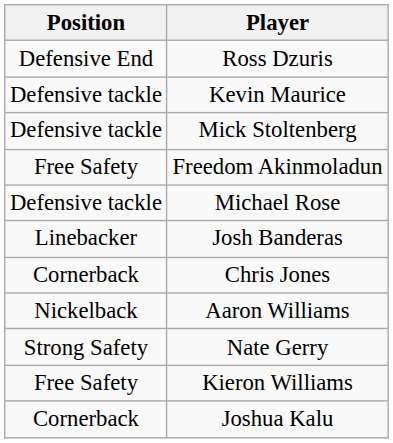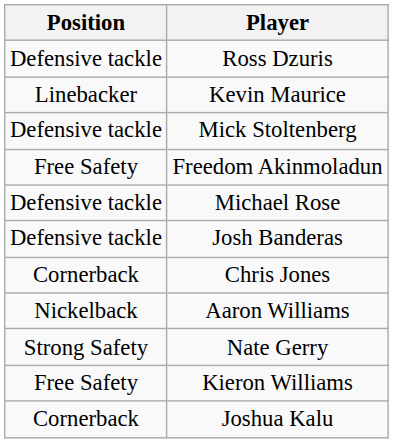 <table class="wikitable" style="text-align: center;">
 <tr>
 <th>Position</th>
 <th>Player</th>
 </tr>
 <tr>
-<td>Defensive End</td>
+<td>Defensive tackle</td>
 <td>Ross Dzuris</td>
 </tr>
 <tr>
-<td>Defensive tackle</td>
+<td>Linebacker</td>
 <td>Kevin Maurice</td>
 </tr>
 <tr>
 <td>Defensive tackle</td>
 <td>Mick Stoltenberg</td>
 </tr>
 <tr>
 <td>Free Safety</td>
 <td>Freedom Akinmoladun</td>
 </tr>
 <tr>
 <td>Defensive tackle</td>
 <td>Michael Rose</td>
 </tr>
 <tr>
-<td>Linebacker</td>
+<td>Defensive tackle</td>
 <td>Josh Banderas</td>
 </tr>
 <tr>
 <td>Cornerback</td>
 <td>Chris Jones</td>
 </tr>
 <tr>
 <td>Nickelback</td>
 <td>Aaron Williams</td>
 </tr>
 <tr>
 <td>Strong Safety</td>
 <td>Nate Gerry</td>
 </tr>
 <tr>
 <td>Free Safety</td>
 <td>Kieron Williams</td>
 </tr>
 <tr>
 <td>Cornerback</td>
 <td>Joshua Kalu</td>
 </tr>
 </table>
